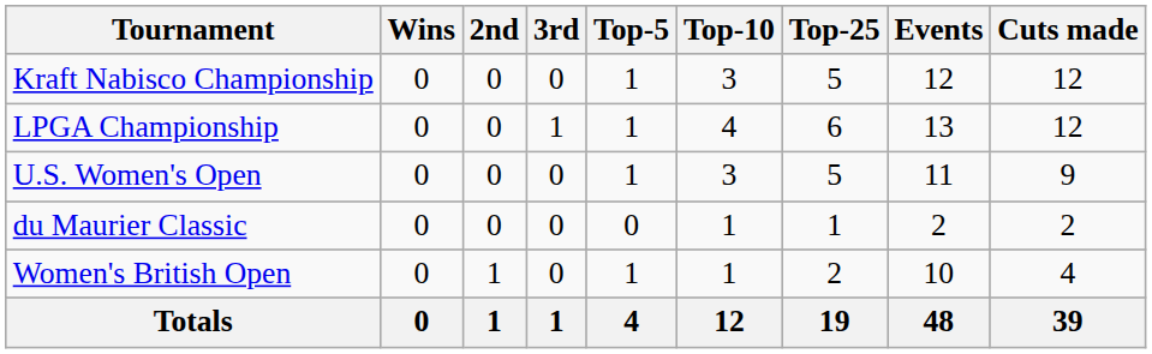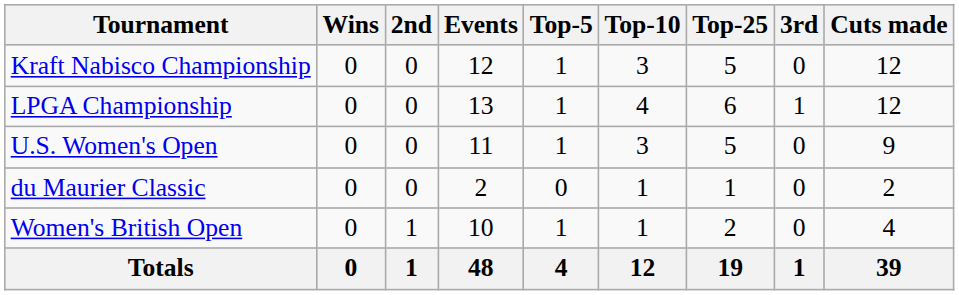 <table class=wikitable style=text-align:center>
 <tr>
 <th>Tournament</th>
 <th>Wins</th>
 <th>2nd</th>
-<th>3rd</th>
+<th>Events</th>
 <th>Top-5</th>
 <th>Top-10</th>
 <th>Top-25</th>
-<th>Events</th>
+<th>3rd</th>
 <th>Cuts made</th>
 </tr>
 <tr>
 <td align=left><a href='#'>Kraft Nabisco Championship</a></td>
 <td>0</td>
 <td>0</td>
-<td>0</td>
+<td>12</td>
 <td>1</td>
 <td>3</td>
 <td>5</td>
-<td>12</td>
+<td>0</td>
 <td>12</td>
 </tr>
 <tr>
 <td align=left><a href='#'>LPGA Championship</a></td>
 <td>0</td>
 <td>0</td>
-<td>1</td>
+<td>13</td>
 <td>1</td>
 <td>4</td>
 <td>6</td>
-<td>13</td>
+<td>1</td>
 <td>12</td>
 </tr>
 <tr>
 <td align=left><a href='#'>U.S. Women's Open</a></td>
 <td>0</td>
 <td>0</td>
-<td>0</td>
+<td>11</td>
 <td>1</td>
 <td>3</td>
 <td>5</td>
-<td>11</td>
+<td>0</td>
 <td>9</td>
 </tr>
 <tr>
 <td align=left><a href='#'>du Maurier Classic</a></td>
 <td>0</td>
 <td>0</td>
-<td>0</td>
+<td>2</td>
 <td>0</td>
 <td>1</td>
 <td>1</td>
-<td>2</td>
+<td>0</td>
 <td>2</td>
 </tr>
 <tr>
 <td align=left><a href='#'>Women's British Open</a></td>
 <td>0</td>
 <td>1</td>
-<td>0</td>
+<td>10</td>
 <td>1</td>
 <td>1</td>
 <td>2</td>
-<td>10</td>
+<td>0</td>
 <td>4</td>
 </tr>
 <tr>
 <th>Totals</th>
 <th>0</th>
 <th>1</th>
-<th>1</th>
+<th>48</th>
 <th>4</th>
 <th>12</th>
 <th>19</th>
-<th>48</th>
+<th>1</th>
 <th>39</th>
 </tr>
 </table>
